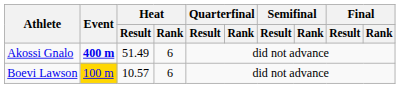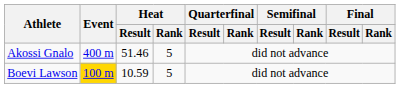 <table class="wikitable" style="font-size:90%;">
 <tr>
 <th rowspan="2">Athlete</th>
 <th rowspan="2">Event</th>
 <th colspan="2">Heat</th>
 <th colspan="2">Quarterfinal</th>
 <th colspan="2">Semifinal</th>
 <th colspan="2">Final</th>
 </tr>
 <tr style="font-size:95%">
 <th>Result</th>
 <th>Rank</th>
 <th>Result</th>
 <th>Rank</th>
 <th>Result</th>
 <th>Rank</th>
 <th>Result</th>
 <th>Rank</th>
 </tr>
 <tr align=center>
 <td align=left><a href='#'>Akossi Gnalo</a></td>
-<td align=left><strong><a href='#'>400 m</a></strong></td>
-<td>51.49</td>
-<td>6</td>
+<td align=left><a href='#'>400 m</a></td>
+<td>51.46</td>
+<td>5</td>
 <td colspan=6>did not advance</td>
 </tr>
 <tr align=center>
 <td align=left><a href='#'>Boevi Lawson</a></td>
 <td align=left style="background: gold;"><a href='#'>100 m</a></td>
-<td>10.57</td>
-<td>6</td>
+<td>10.59</td>
+<td>5</td>
 <td colspan=6>did not advance</td>
 </tr>
 </table>
